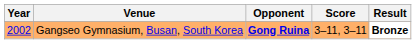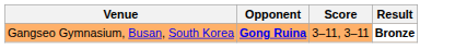 <table class="sortable wikitable" style="font-size: 90%;">
 <tr>
-<th>Year</th>
 <th>Venue</th>
 <th>Opponent</th>
 <th>Score</th>
 <th>Result</th>
 </tr>
 <tr style="background:#FFB069">
-<td align="center"><a href='#'>2002</a></td>
 <td align="left">Gangseo Gymnasium, <a href='#'>Busan</a>, <a href='#'>South Korea</a></td>
 <td align="left"><strong> <a href='#'>Gong Ruina</a></strong></td>
 <td align="left">3–11, 3–11</td>
 <td style="text-align:left; background: white"> <strong>Bronze</strong></td>
 </tr>
 </table>
